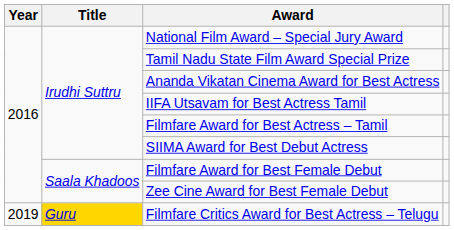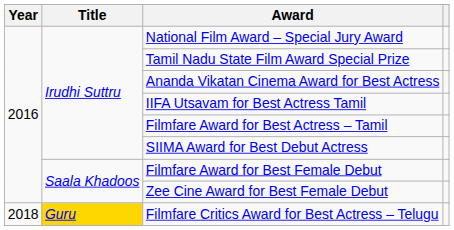 <table class="wikitable sortable">
 <tr>
 <th>Year</th>
 <th>Title</th>
 <th>Award</th>
 <th class="unsortable"></th>
 </tr>
 <tr>
 <td rowspan="8">2016</td>
 <td rowspan="6"><em><a href='#'>Irudhi Suttru</a></em></td>
 <td><a href='#'>National Film Award – Special Jury Award</a></td>
 <td></td>
 </tr>
 <tr>
 <td><a href='#'>Tamil Nadu State Film Award Special Prize</a></td>
 <td></td>
 </tr>
 <tr>
 <td Ananda Vikatan Cinema Awards><a href='#'>Ananda Vikatan Cinema Award for Best Actress</a></td>
 <td></td>
 </tr>
 <tr>
 <td><a href='#'>IIFA Utsavam for Best Actress  Tamil</a></td>
 <td></td>
 </tr>
 <tr>
 <td><a href='#'>Filmfare Award for Best Actress – Tamil</a></td>
 <td></td>
 </tr>
 <tr>
 <td><a href='#'>SIIMA Award for Best Debut Actress</a></td>
 <td></td>
 </tr>
 <tr>
 <td rowspan="2"><em><a href='#'>Saala Khadoos</a></em></td>
 <td><a href='#'>Filmfare Award for Best Female Debut</a></td>
 <td></td>
 </tr>
 <tr>
 <td><a href='#'>Zee Cine Award for Best Female Debut</a></td>
 <td></td>
 </tr>
 <tr>
-<td>2019</td>
+<td>2018</td>
 <td style="background: gold;"><em><a href='#'>Guru</a></em></td>
 <td><a href='#'>Filmfare Critics Award for Best Actress – Telugu</a></td>
 <td></td>
 </tr>
 </table>
